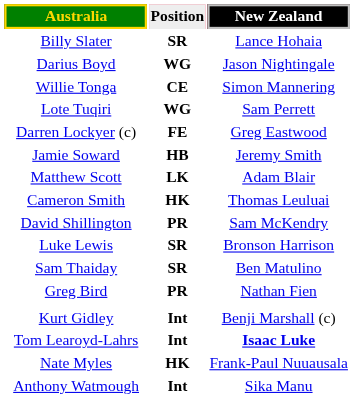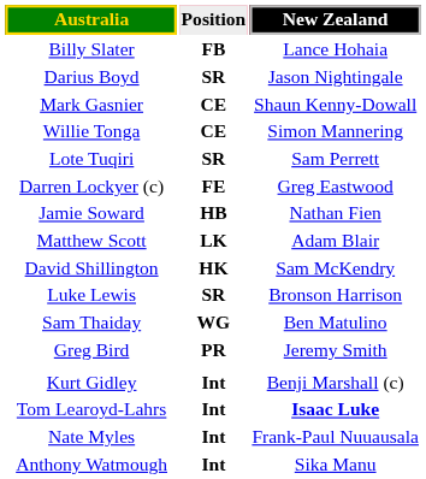 <table align=right style="font-size:90%; margin-left:1em">
 <tr bgcolor=#FF0033>
 <th align="centre" width="126" style="border: 2px solid gold; background: green; color: gold">Australia</th>
 <th align="center" style="background: #eeeeee; color: black">Position</th>
 <th align="centre" width="126" style="border: 2px solid silver; background: black; color: white">New Zealand</th>
 </tr>
 <tr>
 <td align="center"><a href='#'>Billy Slater</a></td>
-<th>SR</th>
+<th>FB</th>
 <td align="center"><a href='#'>Lance Hohaia</a></td>
 </tr>
 <tr>
 <td align="center"><a href='#'>Darius Boyd</a></td>
-<th>WG</th>
+<th>SR</th>
 <td align="center"><a href='#'>Jason Nightingale</a></td>
+</tr>
+<tr>
+<td align="center"><a href='#'>Mark Gasnier</a></td>
+<th>CE</th>
+<td align="center"><a href='#'>Shaun Kenny-Dowall</a></td>
 </tr>
 <tr>
 <td align="center"><a href='#'>Willie Tonga</a></td>
 <th>CE</th>
 <td align="center"><a href='#'>Simon Mannering</a></td>
 </tr>
 <tr>
 <td align="center"><a href='#'>Lote Tuqiri</a></td>
-<th>WG</th>
+<th>SR</th>
 <td align="center"><a href='#'>Sam Perrett</a></td>
 </tr>
 <tr>
 <td align="center"><a href='#'>Darren Lockyer</a> (c)</td>
 <th>FE</th>
 <td align="center"><a href='#'>Greg Eastwood</a></td>
 </tr>
 <tr>
 <td align="center"><a href='#'>Jamie Soward</a></td>
 <th>HB</th>
-<td align="center"><a href='#'>Jeremy Smith</a></td>
+<td align="center"><a href='#'>Nathan Fien</a></td>
 </tr>
 <tr>
 <td align="center"><a href='#'>Matthew Scott</a></td>
 <th>LK</th>
 <td align="center"><a href='#'>Adam Blair</a></td>
 </tr>
 <tr>
-<td align="center"><a href='#'>Cameron Smith</a></td>
+<td align="center"><a href='#'>David Shillington</a></td>
 <th>HK</th>
-<td align="center"><a href='#'>Thomas Leuluai</a></td>
-</tr>
-<tr>
-<td align="center"><a href='#'>David Shillington</a></td>
-<th>PR</th>
 <td align="center"><a href='#'>Sam McKendry</a></td>
 </tr>
 <tr>
 <td align="center"><a href='#'>Luke Lewis</a></td>
 <th>SR</th>
 <td align="center"><a href='#'>Bronson Harrison</a></td>
 </tr>
 <tr>
 <td align="center"><a href='#'>Sam Thaiday</a></td>
-<th>SR</th>
+<th>WG</th>
 <td align="center"><a href='#'>Ben Matulino</a></td>
 </tr>
 <tr>
 <td align="center"><a href='#'>Greg Bird</a></td>
 <th>PR</th>
-<td align="center"><a href='#'>Nathan Fien</a></td>
+<td align="center"><a href='#'>Jeremy Smith</a></td>
 </tr>
 <tr>
 <td></td>
 </tr>
 <tr>
 <td align="center"><a href='#'>Kurt Gidley</a></td>
 <th>Int</th>
 <td align="center"><a href='#'>Benji Marshall</a> (c)</td>
 </tr>
 <tr>
 <td align="center"><a href='#'>Tom Learoyd-Lahrs</a></td>
 <th>Int</th>
 <td align="center"><strong><a href='#'>Isaac Luke</a></strong></td>
 </tr>
 <tr>
 <td align="center"><a href='#'>Nate Myles</a></td>
-<th>HK</th>
+<th>Int</th>
 <td align="center"><a href='#'>Frank-Paul Nuuausala</a></td>
 </tr>
 <tr>
 <td align="center"><a href='#'>Anthony Watmough</a></td>
 <th>Int</th>
 <td align="center"><a href='#'>Sika Manu</a></td>
 </tr>
 </table>
